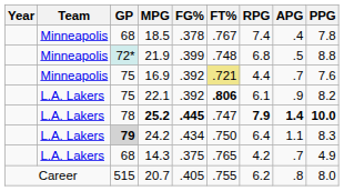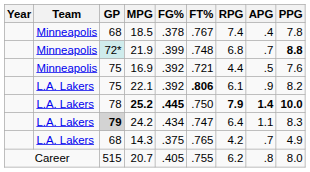 <table class="wikitable sortable" style="font-size:95%; text-align:right;">
 <tr>
 <th>Year</th>
 <th>Team</th>
 <th>GP</th>
 <th>MPG</th>
 <th>FG%</th>
 <th>FT%</th>
 <th>RPG</th>
 <th>APG</th>
 <th>PPG</th>
 </tr>
 <tr>
 <td style="text-align:left;"></td>
 <td style="text-align:left;"><a href='#'>Minneapolis</a></td>
 <td>68</td>
 <td>18.5</td>
 <td>.378</td>
 <td>.767</td>
 <td>7.4</td>
 <td>.4</td>
 <td>7.8</td>
 </tr>
 <tr>
 <td style="text-align:left;"></td>
 <td style="text-align:left;"><a href='#'>Minneapolis</a></td>
 <td style="background:#CFECEC;">72*</td>
 <td>21.9</td>
 <td>.399</td>
 <td>.748</td>
 <td>6.8</td>
-<td>.5</td>
-<td>8.8</td>
+<td>.7</td>
+<td><strong>8.8</strong></td>
 </tr>
 <tr>
 <td style="text-align:left;"></td>
 <td style="text-align:left;"><a href='#'>Minneapolis</a></td>
 <td>75</td>
 <td>16.9</td>
 <td>.392</td>
-<td style="background: khaki;">.721</td>
+<td>.721</td>
 <td>4.4</td>
-<td>.7</td>
+<td>.5</td>
 <td>7.6</td>
 </tr>
 <tr>
 <td style="text-align:left;"></td>
 <td style="text-align:left;"><a href='#'>L.A. Lakers</a></td>
 <td>75</td>
 <td>22.1</td>
 <td>.392</td>
 <td><strong>.806</strong></td>
 <td>6.1</td>
 <td>.9</td>
 <td>8.2</td>
 </tr>
 <tr>
 <td style="text-align:left;"></td>
 <td style="text-align:left;"><a href='#'>L.A. Lakers</a></td>
 <td>78</td>
 <td><strong>25.2</strong></td>
 <td><strong>.445</strong></td>
-<td>.747</td>
+<td>.750</td>
 <td><strong>7.9</strong></td>
 <td><strong>1.4</strong></td>
 <td><strong>10.0</strong></td>
 </tr>
 <tr>
 <td style="text-align:left;"></td>
 <td style="text-align:left;"><a href='#'>L.A. Lakers</a></td>
 <td style="background: lightgrey;"><strong>79</strong></td>
 <td>24.2</td>
 <td>.434</td>
-<td>.750</td>
+<td>.747</td>
 <td>6.4</td>
 <td>1.1</td>
 <td>8.3</td>
 </tr>
 <tr>
 <td style="text-align:left;"></td>
 <td style="text-align:left;"><a href='#'>L.A. Lakers</a></td>
 <td>68</td>
 <td>14.3</td>
 <td>.375</td>
 <td>.765</td>
 <td>4.2</td>
 <td>.7</td>
 <td>4.9</td>
 </tr>
 <tr class="sortbottom">
 <td style="text-align:center;" colspan="2">Career</td>
 <td>515</td>
 <td>20.7</td>
 <td>.405</td>
 <td>.755</td>
 <td>6.2</td>
 <td>.8</td>
 <td>8.0</td>
 </tr>
 </table>
